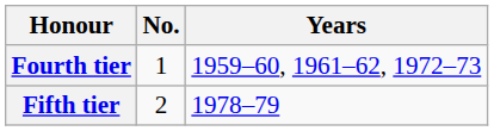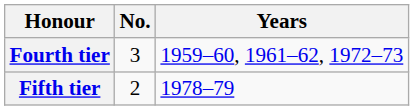 <table class="wikitable plainrowheaders">
 <tr>
 <th scope=col>Honour</th>
 <th scope=col>No.</th>
 <th scope=col>Years</th>
 </tr>
 <tr>
 <th scope=row><a href='#'>Fourth tier</a></th>
-<td align=center>1</td>
+<td align=center>3</td>
 <td><a href='#'>1959–60</a>, <a href='#'>1961–62</a>, <a href='#'>1972–73</a></td>
 </tr>
 <tr>
 <th scope=row><a href='#'>Fifth tier</a></th>
 <td align=center>2</td>
 <td><a href='#'>1978–79</a></td>
 </tr>
 </table>
